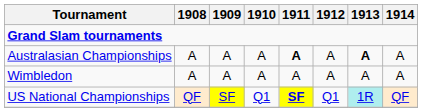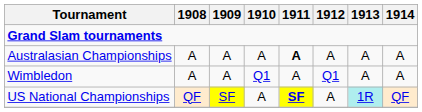 <table class=wikitable style=text-align:center>
 <tr>
 <th>Tournament</th>
 <th>1908</th>
 <th>1909</th>
 <th>1910</th>
 <th>1911</th>
 <th>1912</th>
 <th>1913</th>
 <th>1914</th>
 </tr>
 <tr>
 <td colspan=10 align=left><strong><a href='#'>Grand Slam tournaments</a></strong></td>
 </tr>
 <tr>
 <td align=left><a href='#'>Australasian Championships</a></td>
 <td>A</td>
 <td>A</td>
 <td>A</td>
 <td><strong>A</strong></td>
 <td>A</td>
-<td><strong>A</strong></td>
+<td>A</td>
 <td>A</td>
 </tr>
 <tr>
 <td align=left><a href='#'>Wimbledon</a></td>
 <td>A</td>
 <td>A</td>
+<td><a href='#'>Q1</a></td>
 <td>A</td>
-<td>A</td>
-<td>A</td>
+<td><a href='#'>Q1</a></td>
 <td>A</td>
 <td>A</td>
 </tr>
 <tr>
 <td align=left><a href='#'>US National Championships</a></td>
 <td bgcolor=ffebcd><a href='#'>QF</a></td>
 <td bgcolor=yellow><a href='#'>SF</a></td>
-<td><a href='#'>Q1</a></td>
+<td>A</td>
 <td bgcolor=yellow><strong><a href='#'>SF</a></strong></td>
-<td><a href='#'>Q1</a></td>
+<td>A</td>
 <td bgcolor=afeeee><a href='#'>1R</a></td>
 <td bgcolor=ffebcd><a href='#'>QF</a></td>
 </tr>
 <tr>
 </tr>
 </table>
